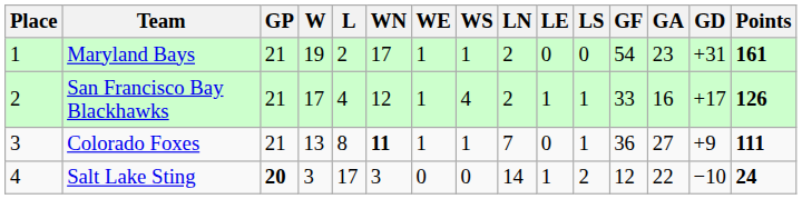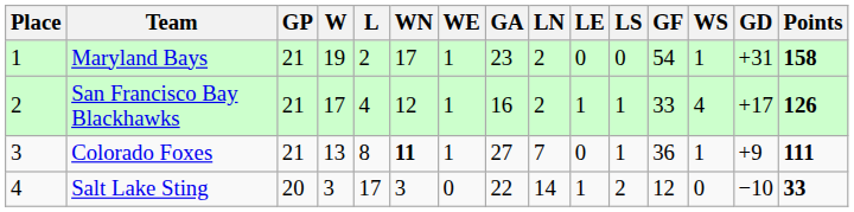 <table class="wikitable">
 <tr>
 <th>Place</th>
 <th style="width:190px;">Team</th>
 <th width="20">GP</th>
 <th width="20">W</th>
 <th width="20">L</th>
 <th width="20">WN</th>
 <th width="20">WE</th>
-<th width="20">WS</th>
+<th width="20">GA</th>
 <th width="20">LN</th>
 <th width="20">LE</th>
 <th width="20">LS</th>
 <th width="20">GF</th>
-<th width="20">GA</th>
+<th width="20">WS</th>
 <th width="20">GD</th>
 <th>Points</th>
 </tr>
 <tr style="background:#cfc;">
 <td>1</td>
 <td><a href='#'>Maryland Bays</a></td>
 <td>21</td>
 <td>19</td>
 <td>2</td>
 <td>17</td>
 <td>1</td>
-<td>1</td>
+<td>23</td>
 <td>2</td>
 <td>0</td>
 <td>0</td>
 <td>54</td>
-<td>23</td>
+<td>1</td>
 <td>+31</td>
-<td><strong>161</strong></td>
+<td><strong>158</strong></td>
 </tr>
 <tr style="background:#cfc;">
 <td>2</td>
 <td><a href='#'>San Francisco Bay Blackhawks</a></td>
 <td>21</td>
 <td>17</td>
 <td>4</td>
 <td>12</td>
 <td>1</td>
-<td>4</td>
+<td>16</td>
 <td>2</td>
 <td>1</td>
 <td>1</td>
 <td>33</td>
-<td>16</td>
+<td>4</td>
 <td>+17</td>
 <td><strong>126</strong></td>
 </tr>
 <tr>
 <td>3</td>
 <td><a href='#'>Colorado Foxes</a></td>
 <td>21</td>
 <td>13</td>
 <td>8</td>
 <td><strong>11</strong></td>
 <td>1</td>
-<td>1</td>
+<td>27</td>
 <td>7</td>
 <td>0</td>
 <td>1</td>
 <td>36</td>
-<td>27</td>
+<td>1</td>
 <td>+9</td>
 <td><strong>111</strong></td>
 </tr>
 <tr>
 <td>4</td>
 <td><a href='#'>Salt Lake Sting</a></td>
-<td><strong>20</strong></td>
+<td>20</td>
 <td>3</td>
 <td>17</td>
 <td>3</td>
 <td>0</td>
-<td>0</td>
+<td>22</td>
 <td>14</td>
 <td>1</td>
 <td>2</td>
 <td>12</td>
-<td>22</td>
+<td>0</td>
 <td>−10</td>
-<td><strong>24</strong></td>
+<td><strong>33</strong></td>
 </tr>
 </table>
